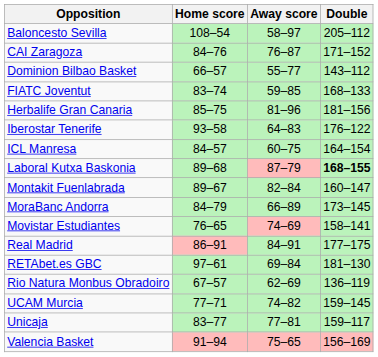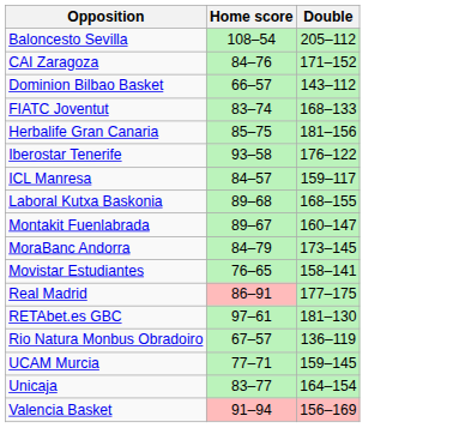 <table class="wikitable" style="text-align: center;">
 <tr>
 <th>Opposition</th>
 <th>Home score</th>
-<th>Away score</th>
 <th>Double</th>
 </tr>
 <tr>
 <td align="left"><a href='#'>Baloncesto Sevilla</a></td>
 <td bgcolor=#BBF3BB>108–54</td>
-<td bgcolor=#BBF3BB>58–97</td>
 <td bgcolor=#BBF3BB>205–112</td>
 </tr>
 <tr>
 <td align="left"><a href='#'>CAI Zaragoza</a></td>
 <td bgcolor=#BBF3BB>84–76</td>
-<td bgcolor=#BBF3BB>76–87</td>
 <td bgcolor=#BBF3BB>171–152</td>
 </tr>
 <tr>
 <td align="left"><a href='#'>Dominion Bilbao Basket</a></td>
 <td bgcolor=#BBF3BB>66–57</td>
-<td bgcolor=#BBF3BB>55–77</td>
 <td bgcolor=#BBF3BB>143–112</td>
 </tr>
 <tr>
 <td align="left"><a href='#'>FIATC Joventut</a></td>
 <td bgcolor=#BBF3BB>83–74</td>
-<td bgcolor=#BBF3BB>59–85</td>
 <td bgcolor=#BBF3BB>168–133</td>
 </tr>
 <tr>
 <td align="left"><a href='#'>Herbalife Gran Canaria</a></td>
 <td bgcolor=#BBF3BB>85–75</td>
-<td bgcolor=#BBF3BB>81–96</td>
 <td bgcolor=#BBF3BB>181–156</td>
 </tr>
 <tr>
 <td align="left"><a href='#'>Iberostar Tenerife</a></td>
 <td bgcolor=#BBF3BB>93–58</td>
-<td bgcolor=#BBF3BB>64–83</td>
 <td bgcolor=#BBF3BB>176–122</td>
 </tr>
 <tr>
 <td align="left"><a href='#'>ICL Manresa</a></td>
 <td bgcolor=#BBF3BB>84–57</td>
-<td bgcolor=#BBF3BB>60–75</td>
-<td bgcolor=#BBF3BB>164–154</td>
+<td bgcolor=#BBF3BB>159–117</td>
 </tr>
 <tr>
 <td align="left"><a href='#'>Laboral Kutxa Baskonia</a></td>
 <td bgcolor=#BBF3BB>89–68</td>
-<td bgcolor=#FFBBBB>87–79</td>
-<td bgcolor=#BBF3BB><strong>168–155</strong></td>
+<td bgcolor=#BBF3BB>168–155</td>
 </tr>
 <tr>
 <td align="left"><a href='#'>Montakit Fuenlabrada</a></td>
 <td bgcolor=#BBF3BB>89–67</td>
-<td bgcolor=#BBF3BB>82–84</td>
 <td bgcolor=#BBF3BB>160–147</td>
 </tr>
 <tr>
 <td align="left"><a href='#'>MoraBanc Andorra</a></td>
 <td bgcolor=#BBF3BB>84–79</td>
-<td bgcolor=#BBF3BB>66–89</td>
 <td bgcolor=#BBF3BB>173–145</td>
 </tr>
 <tr>
 <td align="left"><a href='#'>Movistar Estudiantes</a></td>
 <td bgcolor=#BBF3BB>76–65</td>
-<td bgcolor=#FFBBBB>74–69</td>
 <td bgcolor=#BBF3BB>158–141</td>
 </tr>
 <tr>
 <td align="left"><a href='#'>Real Madrid</a></td>
 <td bgcolor=#FFBBBB>86–91</td>
-<td bgcolor=#BBF3BB>84–91</td>
 <td bgcolor=#BBF3BB>177–175</td>
 </tr>
 <tr>
 <td align="left"><a href='#'>RETAbet.es GBC</a></td>
 <td bgcolor=#BBF3BB>97–61</td>
-<td bgcolor=#BBF3BB>69–84</td>
 <td bgcolor=#BBF3BB>181–130</td>
 </tr>
 <tr>
 <td align="left"><a href='#'>Rio Natura Monbus Obradoiro</a></td>
 <td bgcolor=#BBF3BB>67–57</td>
-<td bgcolor=#BBF3BB>62–69</td>
 <td bgcolor=#BBF3BB>136–119</td>
 </tr>
 <tr>
 <td align="left"><a href='#'>UCAM Murcia</a></td>
 <td bgcolor=#BBF3BB>77–71</td>
-<td bgcolor=#BBF3BB>74–82</td>
 <td bgcolor=#BBF3BB>159–145</td>
 </tr>
 <tr>
 <td align="left"><a href='#'>Unicaja</a></td>
 <td bgcolor=#BBF3BB>83–77</td>
-<td bgcolor=#BBF3BB>77–81</td>
-<td bgcolor=#BBF3BB>159–117</td>
+<td bgcolor=#BBF3BB>164–154</td>
 </tr>
 <tr>
 <td align="left"><a href='#'>Valencia Basket</a></td>
 <td bgcolor=#FFBBBB>91–94</td>
-<td bgcolor=#FFBBBB>75–65</td>
 <td bgcolor=#FFBBBB>156–169</td>
 </tr>
 </table>
